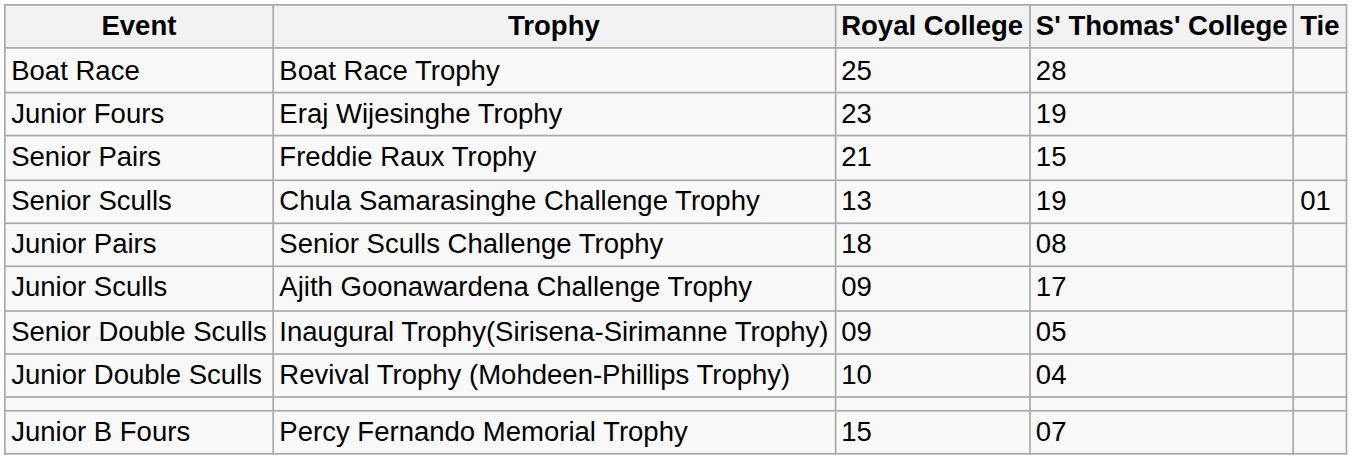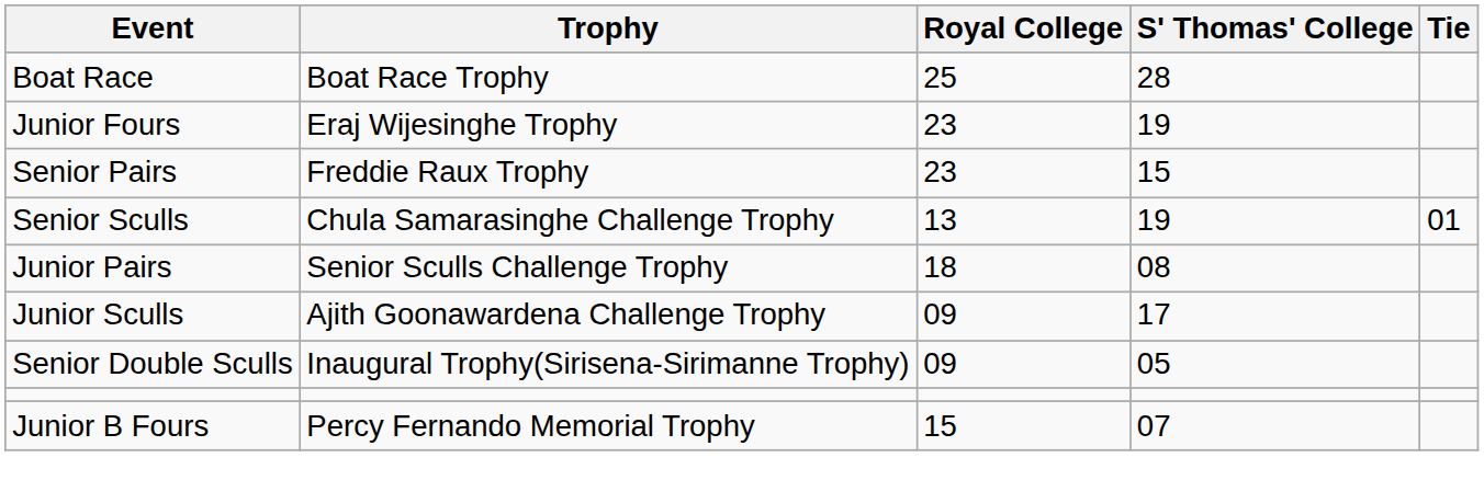 <table class="wikitable">
 <tr>
 <th>Event</th>
 <th>Trophy</th>
 <th>Royal College</th>
 <th>S' Thomas' College</th>
 <th>Tie</th>
 </tr>
 <tr>
 <td>Boat Race</td>
 <td>Boat Race Trophy</td>
 <td>25</td>
 <td>28</td>
 <td></td>
 </tr>
 <tr>
 <td>Junior Fours</td>
 <td>Eraj Wijesinghe Trophy</td>
 <td>23</td>
 <td>19</td>
 <td></td>
 </tr>
 <tr>
 <td>Senior Pairs</td>
 <td>Freddie Raux Trophy</td>
-<td>21</td>
+<td>23</td>
 <td>15</td>
 <td></td>
 </tr>
 <tr>
 <td>Senior Sculls</td>
 <td>Chula Samarasinghe Challenge Trophy</td>
 <td>13</td>
 <td>19</td>
 <td>01</td>
 </tr>
 <tr>
 <td>Junior Pairs</td>
 <td>Senior Sculls Challenge Trophy</td>
 <td>18</td>
 <td>08</td>
 <td></td>
 </tr>
 <tr>
 <td>Junior Sculls</td>
 <td>Ajith Goonawardena Challenge Trophy</td>
 <td>09</td>
 <td>17</td>
 <td></td>
 </tr>
 <tr>
 <td>Senior Double Sculls</td>
 <td>Inaugural Trophy(Sirisena-Sirimanne Trophy)</td>
 <td>09</td>
 <td>05</td>
 <td></td>
 </tr>
 <tr>
-<td>Junior Double Sculls</td>
-<td>Revival Trophy (Mohdeen-Phillips Trophy)</td>
-<td>10</td>
-<td>04</td>
-<td></td>
-</tr>
-<tr>
 <td></td>
 <td></td>
 <td></td>
 <td></td>
 <td></td>
 </tr>
 <tr>
 <td>Junior B Fours</td>
 <td>Percy Fernando Memorial Trophy</td>
 <td>15</td>
 <td>07</td>
 <td></td>
 </tr>
 </table>
